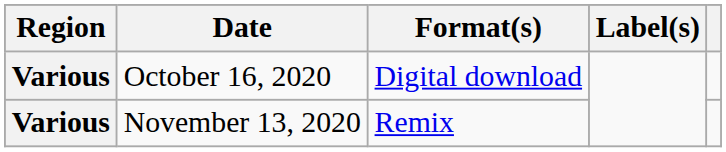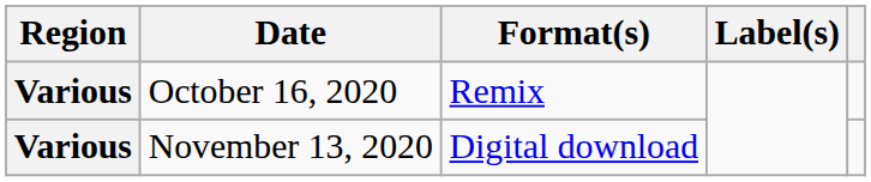 <table class="wikitable sortable plainrowheaders">
 <tr>
 <th>Region</th>
 <th>Date</th>
 <th>Format(s)</th>
 <th>Label(s)</th>
 <th></th>
 </tr>
 <tr>
 <th scope="row">Various</th>
 <td>October 16, 2020</td>
-<td><a href='#'>Digital download</a></td>
+<td><a href='#'>Remix</a></td>
 <td rowspan="2"></td>
 <td style="text-align:center;"></td>
 </tr>
 <tr>
 <th scope="row">Various</th>
 <td>November 13, 2020</td>
-<td><a href='#'>Remix</a></td>
+<td><a href='#'>Digital download</a></td>
 <td style="text-align:center;"></td>
 </tr>
 </table>
